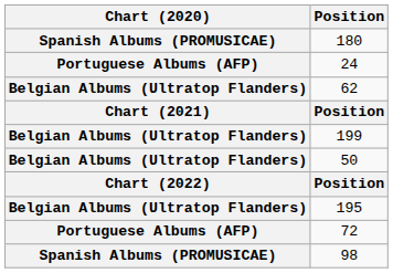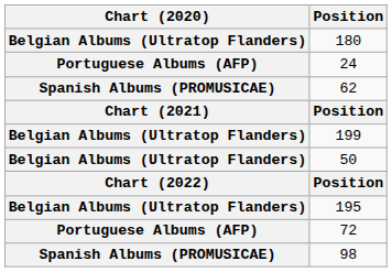 <table class="wikitable sortable plainrowheaders" style="text-align:center">
 <tr>
 <th scope="col">Chart (2020)</th>
 <th scope="col">Position</th>
 </tr>
 <tr>
-<th scope="row">Spanish Albums (PROMUSICAE)</th>
+<th scope="row">Belgian Albums (Ultratop Flanders)</th>
 <td>180</td>
 </tr>
 <tr>
 <th scope="row">Portuguese Albums (AFP)</th>
 <td>24</td>
 </tr>
 <tr>
-<th scope="row">Belgian Albums (Ultratop Flanders)</th>
+<th scope="row">Spanish Albums (PROMUSICAE)</th>
 <td>62</td>
 </tr>
 <tr>
 <th scope="col">Chart (2021)</th>
 <th scope="col">Position</th>
 </tr>
 <tr>
 <th scope="row">Belgian Albums (Ultratop Flanders)</th>
 <td>199</td>
 </tr>
 <tr>
 <th scope="row">Belgian Albums (Ultratop Flanders)</th>
 <td>50</td>
 </tr>
 <tr>
 <th scope="col">Chart (2022)</th>
 <th scope="col">Position</th>
 </tr>
 <tr>
 <th scope="row">Belgian Albums (Ultratop Flanders)</th>
 <td>195</td>
 </tr>
 <tr>
 <th scope="row">Portuguese Albums (AFP)</th>
 <td>72</td>
 </tr>
 <tr>
 <th scope="row">Spanish Albums (PROMUSICAE)</th>
 <td>98</td>
 </tr>
 </table>
